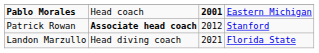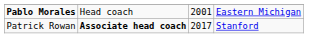 <table class=wikitable>
 <tr>
 </tr>
 <tr>
 <td><strong>Pablo Morales</strong></td>
 <td>Head coach</td>
-<td><strong>2001</strong></td>
+<td>2001</td>
 <td><a href='#'>Eastern Michigan</a></td>
 </tr>
 <tr>
 <td>Patrick Rowan</td>
 <td><strong>Associate head coach</strong></td>
-<td>2012</td>
+<td>2017</td>
 <td><a href='#'>Stanford</a></td>
 </tr>
-<tr>
-<td>Landon Marzullo</td>
-<td>Head diving coach</td>
-<td>2021</td>
-<td><a href='#'>Florida State</a></td>
-</tr>
 </table>
